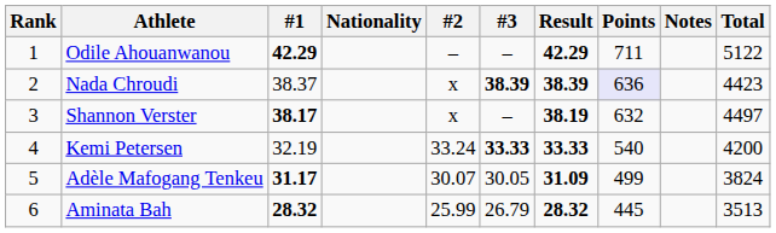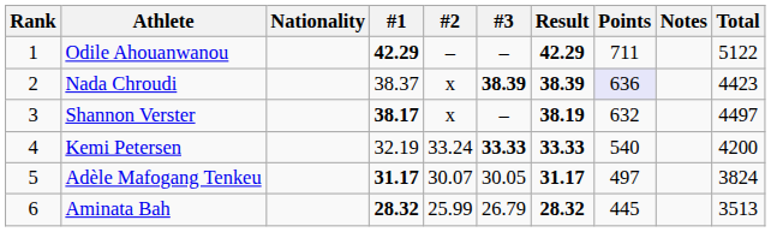 <table class="wikitable sortable" style="text-align:center">
 <tr>
 <th>Rank</th>
 <th>Athlete</th>
+<th>Nationality</th>
 <th>#1</th>
-<th>Nationality</th>
 <th>#2</th>
 <th>#3</th>
 <th>Result</th>
 <th>Points</th>
 <th>Notes</th>
 <th>Total</th>
 </tr>
 <tr>
 <td>1</td>
 <td align=left><a href='#'>Odile Ahouanwanou</a></td>
+<td align=left></td>
 <td><strong>42.29</strong></td>
-<td align=left></td>
 <td>–</td>
 <td>–</td>
 <td><strong>42.29</strong></td>
 <td>711</td>
 <td></td>
 <td>5122</td>
 </tr>
 <tr>
 <td>2</td>
 <td align=left><a href='#'>Nada Chroudi</a></td>
+<td align=left></td>
 <td>38.37</td>
-<td align=left></td>
 <td>x</td>
 <td><strong>38.39</strong></td>
 <td><strong>38.39</strong></td>
 <td style="background: lavender;">636</td>
 <td></td>
 <td>4423</td>
 </tr>
 <tr>
 <td>3</td>
 <td align=left><a href='#'>Shannon Verster</a></td>
+<td align=left></td>
 <td><strong>38.17</strong></td>
-<td align=left></td>
 <td>x</td>
 <td>–</td>
 <td><strong>38.19</strong></td>
 <td>632</td>
 <td></td>
 <td>4497</td>
 </tr>
 <tr>
 <td>4</td>
 <td align=left><a href='#'>Kemi Petersen</a></td>
+<td align=left></td>
 <td>32.19</td>
-<td align=left></td>
 <td>33.24</td>
 <td><strong>33.33</strong></td>
 <td><strong>33.33</strong></td>
 <td>540</td>
 <td></td>
 <td>4200</td>
 </tr>
 <tr>
 <td>5</td>
 <td align=left><a href='#'>Adèle Mafogang Tenkeu</a></td>
+<td align=left></td>
 <td><strong>31.17</strong></td>
-<td align=left></td>
 <td>30.07</td>
 <td>30.05</td>
-<td><strong>31.09</strong></td>
-<td>499</td>
+<td><strong>31.17</strong></td>
+<td>497</td>
 <td></td>
 <td>3824</td>
 </tr>
 <tr>
 <td>6</td>
 <td align=left><a href='#'>Aminata Bah</a></td>
+<td align=left></td>
 <td><strong>28.32</strong></td>
-<td align=left></td>
 <td>25.99</td>
 <td>26.79</td>
 <td><strong>28.32</strong></td>
 <td>445</td>
 <td></td>
 <td>3513</td>
 </tr>
 </table>
